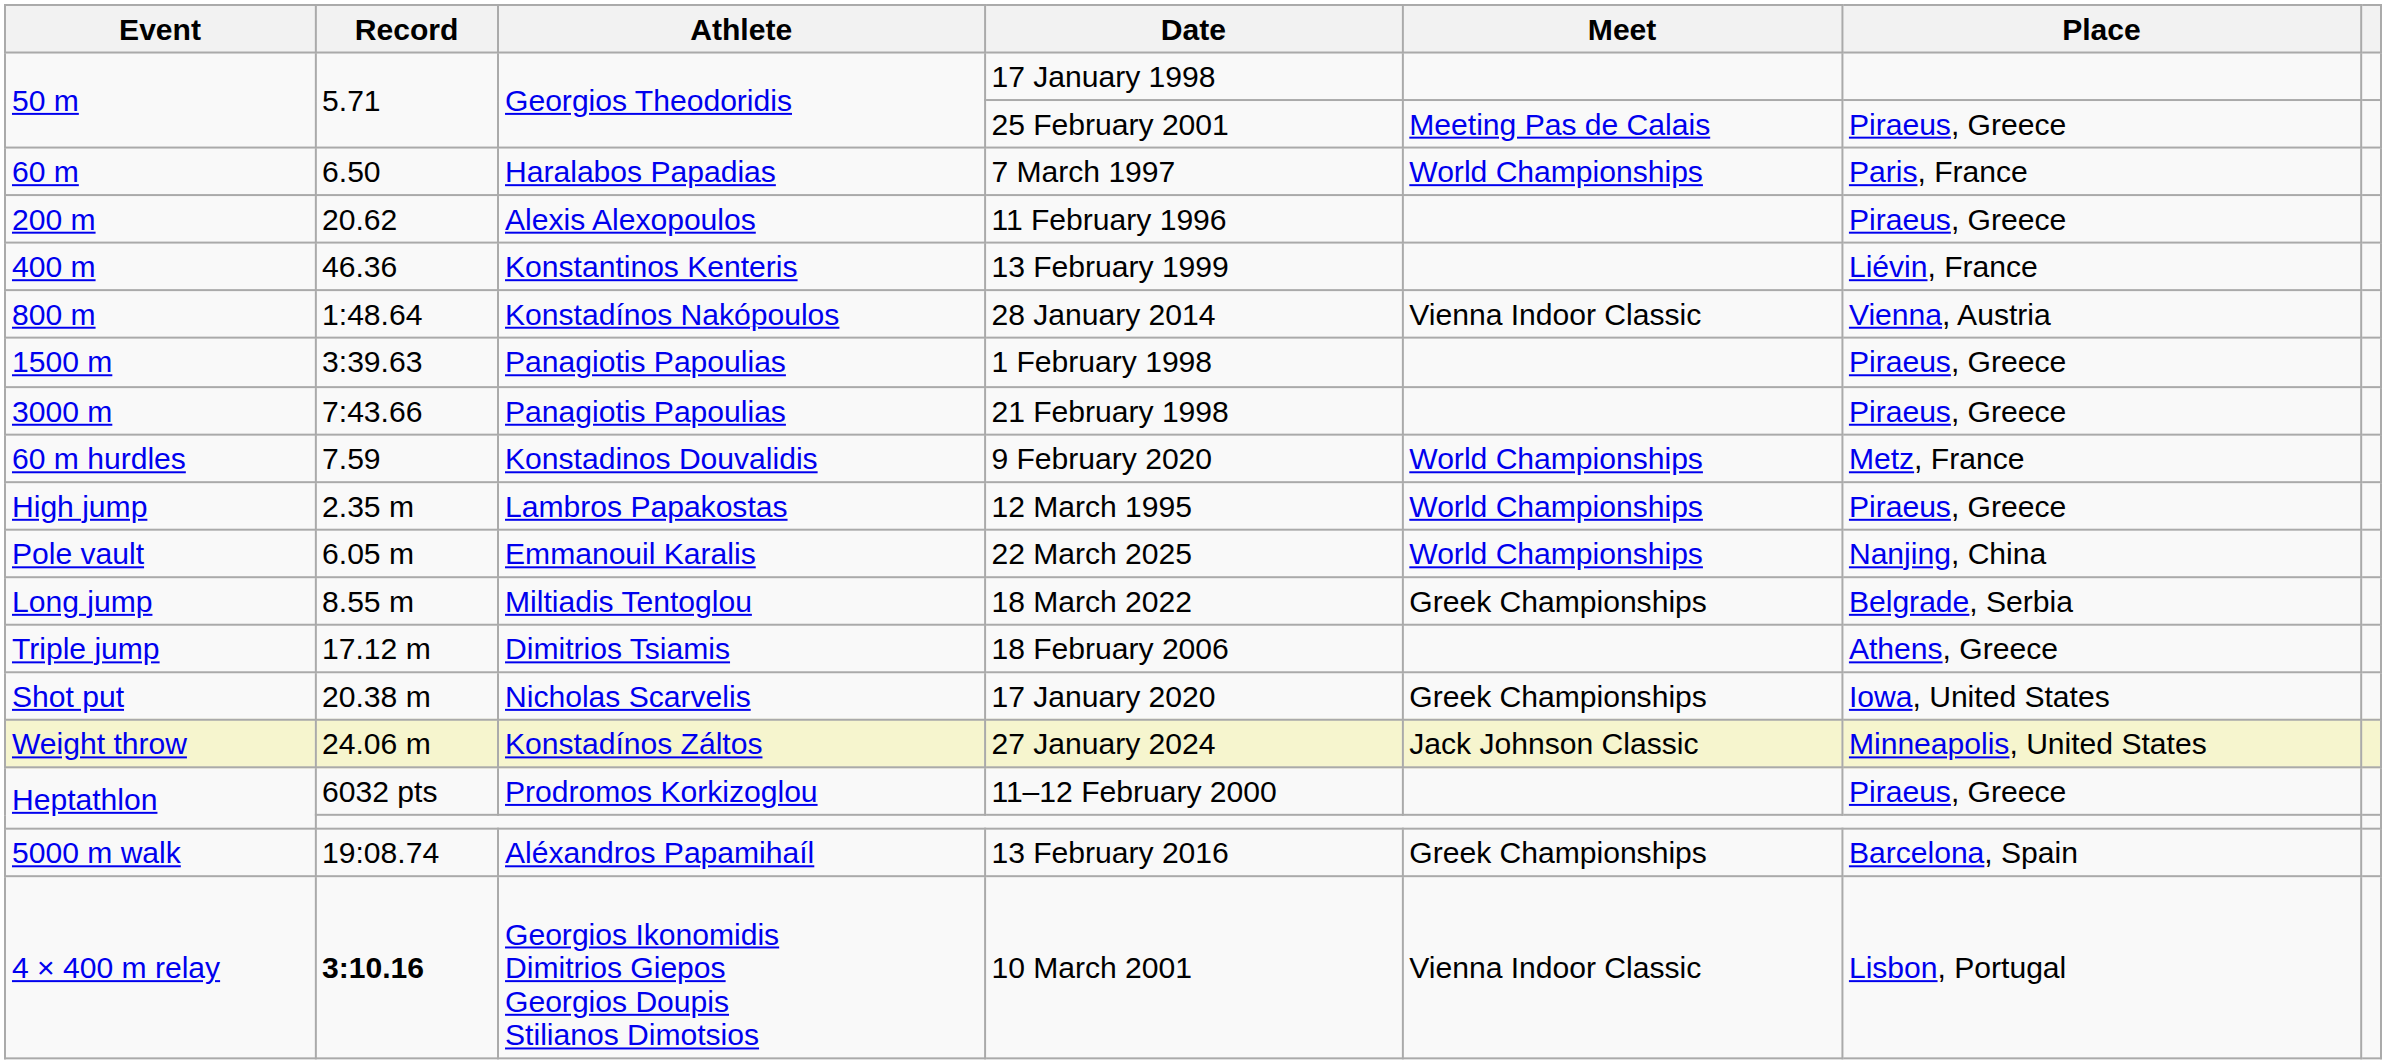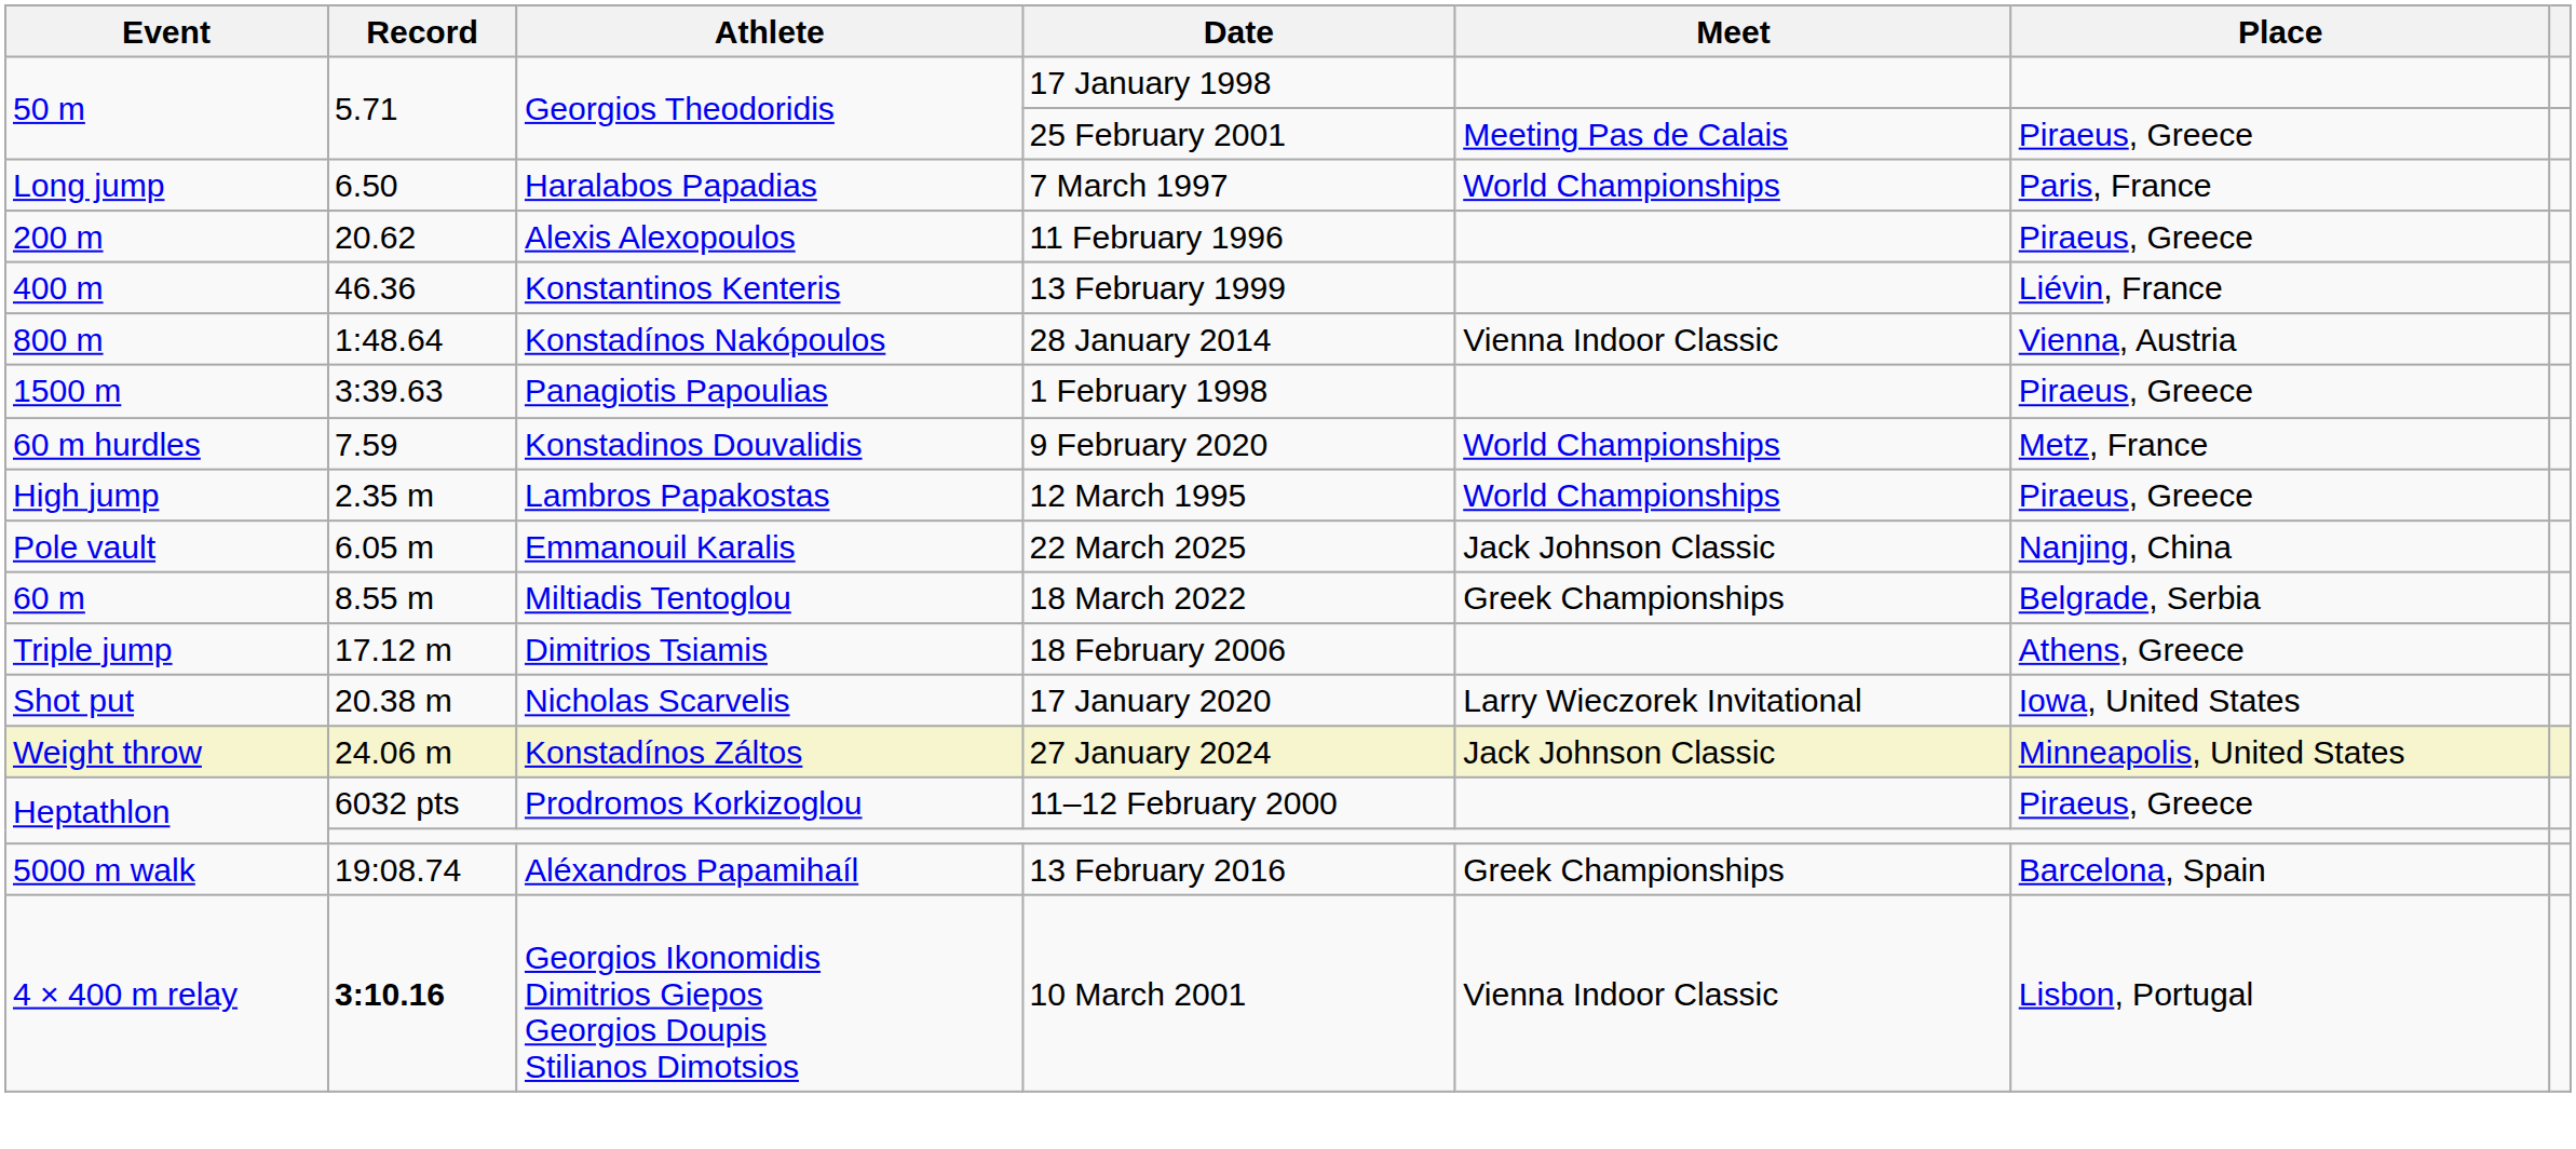 <table class="wikitable" style="font-size:95%; width: 95%;">
 <tr>
 <th>Event</th>
 <th>Record</th>
 <th>Athlete</th>
 <th>Date</th>
 <th>Meet</th>
 <th>Place</th>
 <th></th>
 </tr>
 <tr>
 <td rowspan=2><a href='#'>50 m</a></td>
 <td rowspan=2>5.71</td>
 <td rowspan=2><a href='#'>Georgios Theodoridis</a></td>
 <td>17 January 1998</td>
 <td></td>
 <td></td>
 <td></td>
 </tr>
 <tr>
 <td>25 February 2001</td>
 <td><a href='#'>Meeting Pas de Calais</a></td>
 <td><a href='#'>Piraeus</a>, Greece</td>
 <td></td>
 </tr>
 <tr>
-<td><a href='#'>60 m</a></td>
+<td><a href='#'>Long jump</a></td>
 <td>6.50</td>
 <td><a href='#'>Haralabos Papadias</a></td>
 <td>7 March 1997</td>
 <td><a href='#'>World Championships</a></td>
 <td><a href='#'>Paris</a>, France</td>
 <td></td>
 </tr>
 <tr>
 <td><a href='#'>200 m</a></td>
 <td>20.62</td>
 <td><a href='#'>Alexis Alexopoulos</a></td>
 <td>11 February 1996</td>
 <td></td>
 <td><a href='#'>Piraeus</a>, Greece</td>
 <td></td>
 </tr>
 <tr>
 <td><a href='#'>400 m</a></td>
 <td>46.36</td>
 <td><a href='#'>Konstantinos Kenteris</a></td>
 <td>13 February 1999</td>
 <td></td>
 <td><a href='#'>Liévin</a>, France</td>
 <td></td>
 </tr>
 <tr>
 <td><a href='#'>800 m</a></td>
 <td>1:48.64</td>
 <td><a href='#'>Konstadínos Nakópoulos</a></td>
 <td>28 January 2014</td>
 <td>Vienna Indoor Classic</td>
 <td><a href='#'>Vienna</a>, Austria</td>
 <td></td>
 </tr>
 <tr>
 <td><a href='#'>1500 m</a></td>
 <td>3:39.63</td>
 <td><a href='#'>Panagiotis Papoulias</a></td>
 <td>1 February 1998</td>
 <td></td>
 <td><a href='#'>Piraeus</a>, Greece</td>
 <td></td>
 </tr>
 <tr>
-<td><a href='#'>3000 m</a></td>
-<td>7:43.66 </td>
-<td><a href='#'>Panagiotis Papoulias</a></td>
-<td>21 February 1998</td>
-<td></td>
-<td><a href='#'>Piraeus</a>, Greece</td>
-<td></td>
-</tr>
-<tr>
 <td><a href='#'>60 m hurdles</a></td>
 <td>7.59</td>
 <td><a href='#'>Konstadinos Douvalidis</a></td>
 <td>9 February 2020</td>
 <td><a href='#'>World Championships</a></td>
 <td><a href='#'>Metz</a>, France</td>
 <td></td>
 </tr>
 <tr>
 <td><a href='#'>High jump</a></td>
 <td>2.35 m</td>
 <td><a href='#'>Lambros Papakostas</a></td>
 <td>12 March 1995</td>
 <td><a href='#'>World Championships</a></td>
 <td><a href='#'>Piraeus</a>, Greece</td>
 <td></td>
 </tr>
 <tr>
 <td><a href='#'>Pole vault</a></td>
 <td>6.05 m</td>
 <td><a href='#'>Emmanouil Karalis</a></td>
 <td>22 March 2025</td>
-<td><a href='#'>World Championships</a></td>
+<td>Jack Johnson Classic</td>
 <td><a href='#'>Nanjing</a>, China</td>
 <td></td>
 </tr>
 <tr>
-<td><a href='#'>Long jump</a></td>
+<td><a href='#'>60 m</a></td>
 <td>8.55 m</td>
 <td><a href='#'>Miltiadis Tentoglou</a></td>
 <td>18 March 2022</td>
 <td>Greek Championships</td>
 <td><a href='#'>Belgrade</a>, Serbia</td>
 <td></td>
 </tr>
 <tr>
 <td><a href='#'>Triple jump</a></td>
 <td>17.12 m</td>
 <td><a href='#'>Dimitrios Tsiamis</a></td>
 <td>18 February 2006</td>
 <td></td>
 <td><a href='#'>Athens</a>, Greece</td>
 <td></td>
 </tr>
 <tr>
 <td rowspan=><a href='#'>Shot put</a></td>
 <td>20.38 m</td>
 <td><a href='#'>Nicholas Scarvelis</a></td>
 <td>17 January 2020 </td>
-<td>Greek Championships</td>
+<td>Larry Wieczorek Invitational</td>
 <td><a href='#'>Iowa</a>, United States</td>
 <td></td>
 </tr>
 <tr style="background:#f6F5CE;">
 <td><a href='#'>Weight throw</a></td>
 <td>24.06 m</td>
 <td><a href='#'>Konstadínos Záltos</a></td>
 <td>27 January 2024</td>
 <td>Jack Johnson Classic</td>
 <td><a href='#'>Minneapolis</a>, United States</td>
 <td></td>
 </tr>
 <tr>
 <td rowspan=2><a href='#'>Heptathlon</a></td>
 <td>6032 pts</td>
 <td><a href='#'>Prodromos Korkizoglou</a></td>
 <td>11–12 February 2000</td>
 <td></td>
 <td><a href='#'>Piraeus</a>, Greece</td>
 <td></td>
 </tr>
 <tr>
 <td colspan=5></td>
 <td></td>
 </tr>
 <tr>
 <td><a href='#'>5000 m walk</a></td>
 <td>19:08.74</td>
 <td><a href='#'>Aléxandros Papamihaíl</a></td>
 <td>13 February 2016</td>
 <td>Greek Championships</td>
 <td><a href='#'>Barcelona</a>, Spain</td>
 <td></td>
 </tr>
 <tr>
 <td><a href='#'>4 × 400 m relay</a></td>
 <td><strong>3:10.16</strong></td>
 <td><br><a href='#'>Georgios Ikonomidis</a><br><a href='#'>Dimitrios Giepos</a><br><a href='#'>Georgios Doupis</a><br><a href='#'>Stilianos Dimotsios</a></td>
 <td>10 March 2001</td>
 <td>Vienna Indoor Classic</td>
 <td><a href='#'>Lisbon</a>, Portugal</td>
 <td></td>
 </tr>
 </table>
